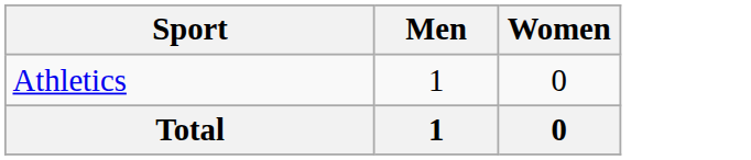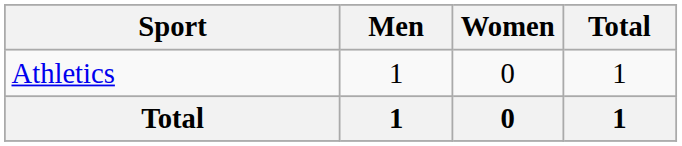 <table class="wikitable sortable" style=text-align:center>
 <tr>
 <th width=180>Sport</th>
 <th width=55>Men</th>
 <th width=55>Women</th>
+<th width=55>Total</th>
 </tr>
 <tr>
 <td align=left><a href='#'>Athletics</a></td>
 <td>1</td>
 <td>0</td>
+<td>1</td>
 </tr>
 <tr>
 <th>Total</th>
 <th>1</th>
 <th>0</th>
+<th>1</th>
 </tr>
 </table>
